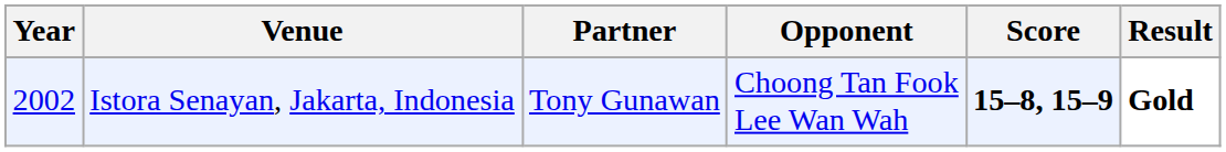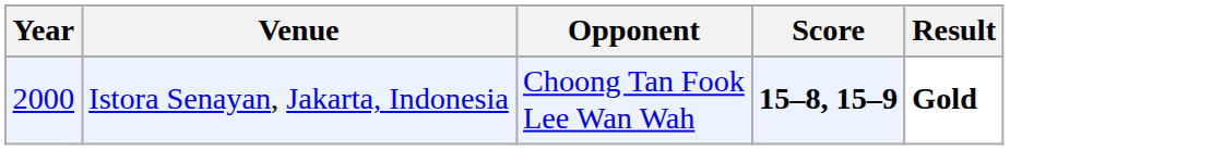 <table class="sortable wikitable" style="font-size: 90%;">
 <tr>
 <th>Year</th>
 <th>Venue</th>
-<th>Partner</th>
 <th>Opponent</th>
 <th>Score</th>
 <th>Result</th>
 </tr>
 <tr style="background:#ECF2FF">
-<td align="center"><a href='#'>2002</a></td>
+<td align="center"><a href='#'>2000</a></td>
 <td align="left"><a href='#'>Istora Senayan</a>, <a href='#'>Jakarta, Indonesia</a></td>
-<td align="left"> <a href='#'>Tony Gunawan</a></td>
 <td align="left"> <a href='#'>Choong Tan Fook</a> <br>  <a href='#'>Lee Wan Wah</a></td>
 <td align="left"><strong>15–8, 15–9</strong></td>
 <td style="text-align:left; background:white"> <strong>Gold</strong></td>
 </tr>
 </table>
